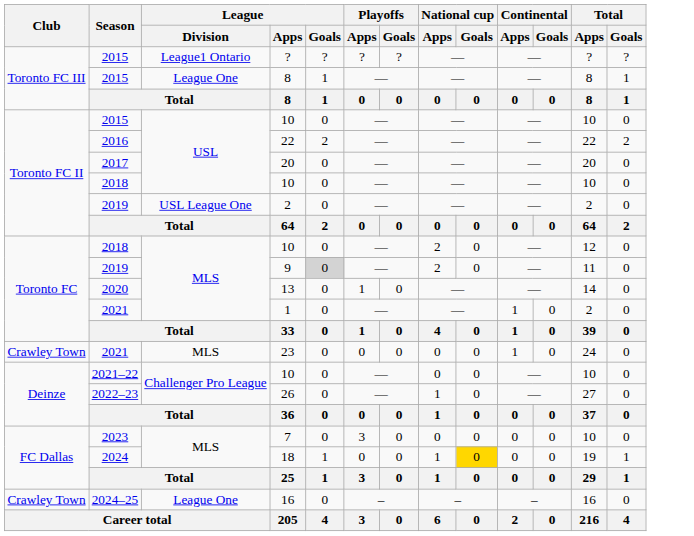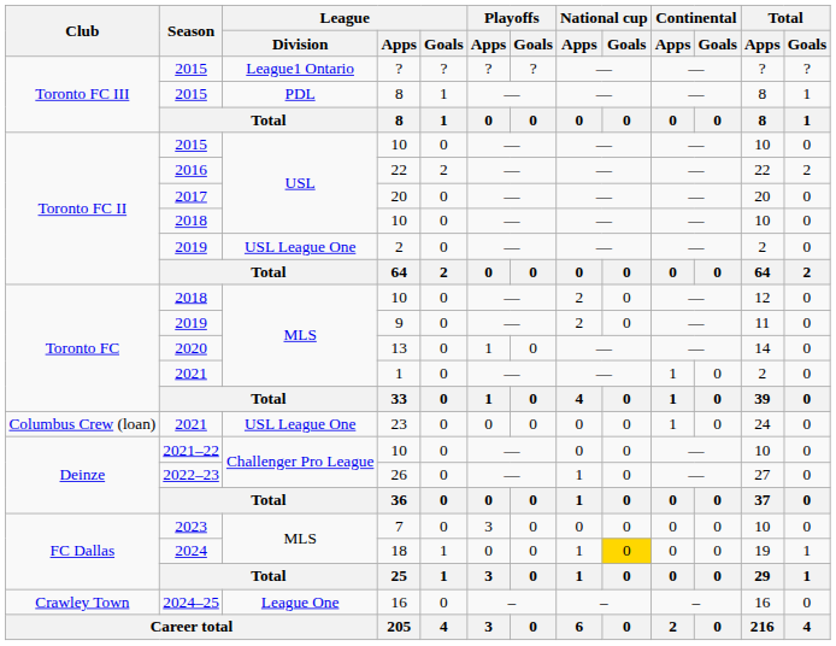 <table class="wikitable" style="text-align: center;">
 <tr>
 <th rowspan="2">Club</th>
 <th rowspan="2">Season</th>
 <th colspan="3">League</th>
 <th colspan="2">Playoffs</th>
 <th colspan="2">National cup</th>
 <th colspan="2">Continental</th>
 <th colspan="2">Total</th>
 </tr>
 <tr>
 <th>Division</th>
 <th>Apps</th>
 <th>Goals</th>
 <th>Apps</th>
 <th>Goals</th>
 <th>Apps</th>
 <th>Goals</th>
 <th>Apps</th>
 <th>Goals</th>
 <th>Apps</th>
 <th>Goals</th>
 </tr>
 <tr>
 <td rowspan="3"><a href='#'>Toronto FC III</a></td>
 <td><a href='#'>2015</a></td>
 <td><a href='#'>League1 Ontario</a></td>
 <td>?</td>
 <td>?</td>
 <td>?</td>
 <td>?</td>
 <td colspan="2">—</td>
 <td colspan="2">—</td>
 <td>?</td>
 <td>?</td>
 </tr>
 <tr>
 <td><a href='#'>2015</a></td>
-<td><a href='#'>League One</a></td>
+<td><a href='#'>PDL</a></td>
 <td>8</td>
 <td>1</td>
 <td colspan="2">—</td>
 <td colspan="2">—</td>
 <td colspan="2">—</td>
 <td>8</td>
 <td>1</td>
 </tr>
 <tr>
 <th colspan="2">Total</th>
 <th>8</th>
 <th>1</th>
 <th>0</th>
 <th>0</th>
 <th>0</th>
 <th>0</th>
 <th>0</th>
 <th>0</th>
 <th>8</th>
 <th>1</th>
 </tr>
 <tr>
 <td rowspan="6"><a href='#'>Toronto FC II</a></td>
 <td><a href='#'>2015</a></td>
 <td rowspan="4"><a href='#'>USL</a></td>
 <td>10</td>
 <td>0</td>
 <td colspan="2">—</td>
 <td colspan="2">—</td>
 <td colspan="2">—</td>
 <td>10</td>
 <td>0</td>
 </tr>
 <tr>
 <td><a href='#'>2016</a></td>
 <td>22</td>
 <td>2</td>
 <td colspan="2">—</td>
 <td colspan="2">—</td>
 <td colspan="2">—</td>
 <td>22</td>
 <td>2</td>
 </tr>
 <tr>
 <td><a href='#'>2017</a></td>
 <td>20</td>
 <td>0</td>
 <td colspan="2">—</td>
 <td colspan="2">—</td>
 <td colspan="2">—</td>
 <td>20</td>
 <td>0</td>
 </tr>
 <tr>
 <td><a href='#'>2018</a></td>
 <td>10</td>
 <td>0</td>
 <td colspan="2">—</td>
 <td colspan="2">—</td>
 <td colspan="2">—</td>
 <td>10</td>
 <td>0</td>
 </tr>
 <tr>
 <td><a href='#'>2019</a></td>
 <td><a href='#'>USL League One</a></td>
 <td>2</td>
 <td>0</td>
 <td colspan="2">—</td>
 <td colspan="2">—</td>
 <td colspan="2">—</td>
 <td>2</td>
 <td>0</td>
 </tr>
 <tr>
 <th colspan="2">Total</th>
 <th>64</th>
 <th>2</th>
 <th>0</th>
 <th>0</th>
 <th>0</th>
 <th>0</th>
 <th>0</th>
 <th>0</th>
 <th>64</th>
 <th>2</th>
 </tr>
 <tr>
 <td rowspan="5"><a href='#'>Toronto FC</a></td>
 <td><a href='#'>2018</a></td>
 <td rowspan="4"><a href='#'>MLS</a></td>
 <td>10</td>
 <td>0</td>
 <td colspan="2">—</td>
 <td>2</td>
 <td>0</td>
 <td colspan="2">—</td>
 <td>12</td>
 <td>0</td>
 </tr>
 <tr>
 <td><a href='#'>2019</a></td>
 <td>9</td>
-<td style="background: lightgrey;">0</td>
+<td>0</td>
 <td colspan="2">—</td>
 <td>2</td>
 <td>0</td>
 <td colspan="2">—</td>
 <td>11</td>
 <td>0</td>
 </tr>
 <tr>
 <td><a href='#'>2020</a></td>
 <td>13</td>
 <td>0</td>
 <td>1</td>
 <td>0</td>
 <td colspan="2">—</td>
 <td colspan="2">—</td>
 <td>14</td>
 <td>0</td>
 </tr>
 <tr>
 <td><a href='#'>2021</a></td>
 <td>1</td>
 <td>0</td>
 <td colspan="2">—</td>
 <td colspan="2">—</td>
 <td>1</td>
 <td>0</td>
 <td>2</td>
 <td>0</td>
 </tr>
 <tr>
 <th colspan="2">Total</th>
 <th>33</th>
 <th>0</th>
 <th>1</th>
 <th>0</th>
 <th>4</th>
 <th>0</th>
 <th>1</th>
 <th>0</th>
 <th>39</th>
 <th>0</th>
 </tr>
 <tr>
-<td><a href='#'>Crawley Town</a></td>
+<td><a href='#'>Columbus Crew</a> (loan)</td>
 <td><a href='#'>2021</a></td>
-<td>MLS</td>
+<td><a href='#'>USL League One</a></td>
 <td>23</td>
 <td>0</td>
 <td>0</td>
 <td>0</td>
 <td>0</td>
 <td>0</td>
 <td>1</td>
 <td>0</td>
 <td>24</td>
 <td>0</td>
 </tr>
 <tr>
 <td rowspan="3"><a href='#'>Deinze</a></td>
 <td><a href='#'>2021–22</a></td>
 <td rowspan="2"><a href='#'>Challenger Pro League</a></td>
 <td>10</td>
 <td>0</td>
 <td colspan="2">—</td>
 <td>0</td>
 <td>0</td>
 <td colspan="2">—</td>
 <td>10</td>
 <td>0</td>
 </tr>
 <tr>
 <td><a href='#'>2022–23</a></td>
 <td>26</td>
 <td>0</td>
 <td colspan="2">—</td>
 <td>1</td>
 <td>0</td>
 <td colspan="2">—</td>
 <td>27</td>
 <td>0</td>
 </tr>
 <tr>
 <th colspan="2">Total</th>
 <th>36</th>
 <th>0</th>
 <th>0</th>
 <th>0</th>
 <th>1</th>
 <th>0</th>
 <th>0</th>
 <th>0</th>
 <th>37</th>
 <th>0</th>
 </tr>
 <tr>
 <td rowspan="3"><a href='#'>FC Dallas</a></td>
 <td><a href='#'>2023</a></td>
 <td rowspan="2">MLS</td>
 <td>7</td>
 <td>0</td>
 <td>3</td>
 <td>0</td>
 <td>0</td>
 <td>0</td>
 <td>0</td>
 <td>0</td>
 <td>10</td>
 <td>0</td>
 </tr>
 <tr>
 <td><a href='#'>2024</a></td>
 <td>18</td>
 <td>1</td>
 <td>0</td>
 <td>0</td>
 <td>1</td>
 <td style="background: gold;">0</td>
 <td>0</td>
 <td>0</td>
 <td>19</td>
 <td>1</td>
 </tr>
 <tr>
 <th colspan="2">Total</th>
 <th>25</th>
 <th>1</th>
 <th>3</th>
 <th>0</th>
 <th>1</th>
 <th>0</th>
 <th>0</th>
 <th>0</th>
 <th>29</th>
 <th>1</th>
 </tr>
 <tr>
 <td><a href='#'>Crawley Town</a></td>
 <td><a href='#'>2024–25</a></td>
 <td><a href='#'>League One</a></td>
 <td>16</td>
 <td>0</td>
 <td colspan="2">–</td>
 <td colspan="2">–</td>
 <td colspan="2">–</td>
 <td>16</td>
 <td>0</td>
 </tr>
 <tr>
 <th colspan="3">Career total</th>
 <th>205</th>
 <th>4</th>
 <th>3</th>
 <th>0</th>
 <th>6</th>
 <th>0</th>
 <th>2</th>
 <th>0</th>
 <th>216</th>
 <th>4</th>
 </tr>
 </table>
